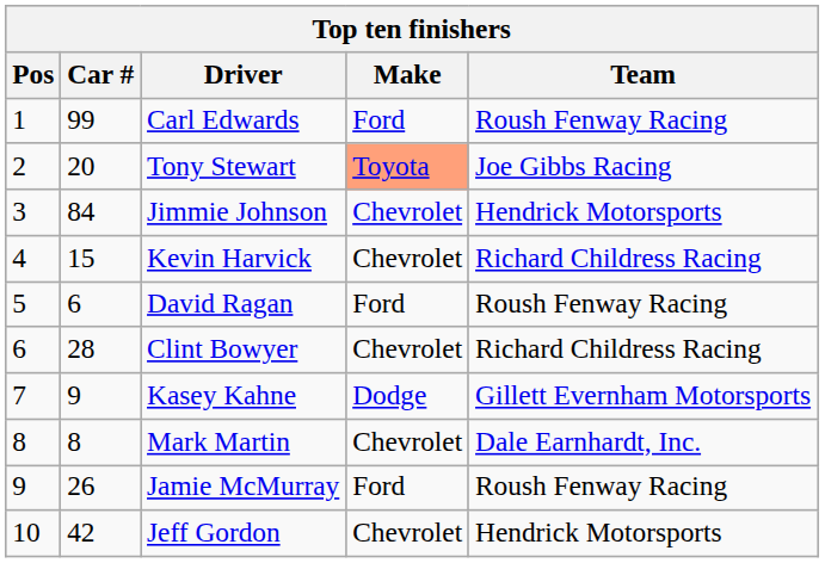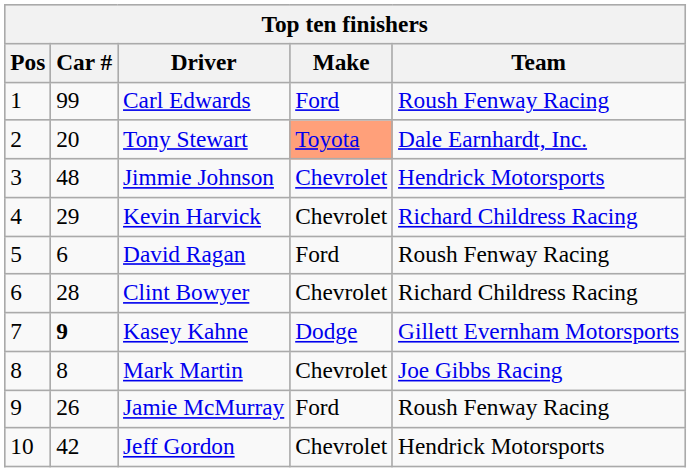 <table class="wikitable" style="font-size:90%;">
 <tr>
 <th colspan=9>Top ten finishers</th>
 </tr>
 <tr>
 <th>Pos</th>
 <th>Car #</th>
 <th>Driver</th>
 <th>Make</th>
 <th>Team</th>
 </tr>
 <tr>
 <td>1</td>
 <td>99</td>
 <td><a href='#'>Carl Edwards</a></td>
 <td><a href='#'>Ford</a></td>
 <td><a href='#'>Roush Fenway Racing</a></td>
 </tr>
 <tr>
 <td>2</td>
 <td>20</td>
 <td><a href='#'>Tony Stewart</a></td>
 <td style="background: lightsalmon;"><a href='#'>Toyota</a></td>
-<td><a href='#'>Joe Gibbs Racing</a></td>
+<td><a href='#'>Dale Earnhardt, Inc.</a></td>
 </tr>
 <tr>
 <td>3</td>
-<td>84</td>
+<td>48</td>
 <td><a href='#'>Jimmie Johnson</a></td>
 <td><a href='#'>Chevrolet</a></td>
 <td><a href='#'>Hendrick Motorsports</a></td>
 </tr>
 <tr>
 <td>4</td>
-<td>15</td>
+<td>29</td>
 <td><a href='#'>Kevin Harvick</a></td>
 <td>Chevrolet</td>
 <td><a href='#'>Richard Childress Racing</a></td>
 </tr>
 <tr>
 <td>5</td>
 <td>6</td>
 <td><a href='#'>David Ragan</a></td>
 <td>Ford</td>
 <td>Roush Fenway Racing</td>
 </tr>
 <tr>
 <td>6</td>
 <td>28</td>
 <td><a href='#'>Clint Bowyer</a></td>
 <td>Chevrolet</td>
 <td>Richard Childress Racing</td>
 </tr>
 <tr>
 <td>7</td>
-<td>9</td>
+<td><strong>9</strong></td>
 <td><a href='#'>Kasey Kahne</a></td>
 <td><a href='#'>Dodge</a></td>
 <td><a href='#'>Gillett Evernham Motorsports</a></td>
 </tr>
 <tr>
 <td>8</td>
 <td>8</td>
 <td><a href='#'>Mark Martin</a></td>
 <td>Chevrolet</td>
-<td><a href='#'>Dale Earnhardt, Inc.</a></td>
+<td><a href='#'>Joe Gibbs Racing</a></td>
 </tr>
 <tr>
 <td>9</td>
 <td>26</td>
 <td><a href='#'>Jamie McMurray</a></td>
 <td>Ford</td>
 <td>Roush Fenway Racing</td>
 </tr>
 <tr>
 <td>10</td>
 <td>42</td>
 <td><a href='#'>Jeff Gordon</a></td>
 <td>Chevrolet</td>
 <td>Hendrick Motorsports</td>
 </tr>
 </table>
